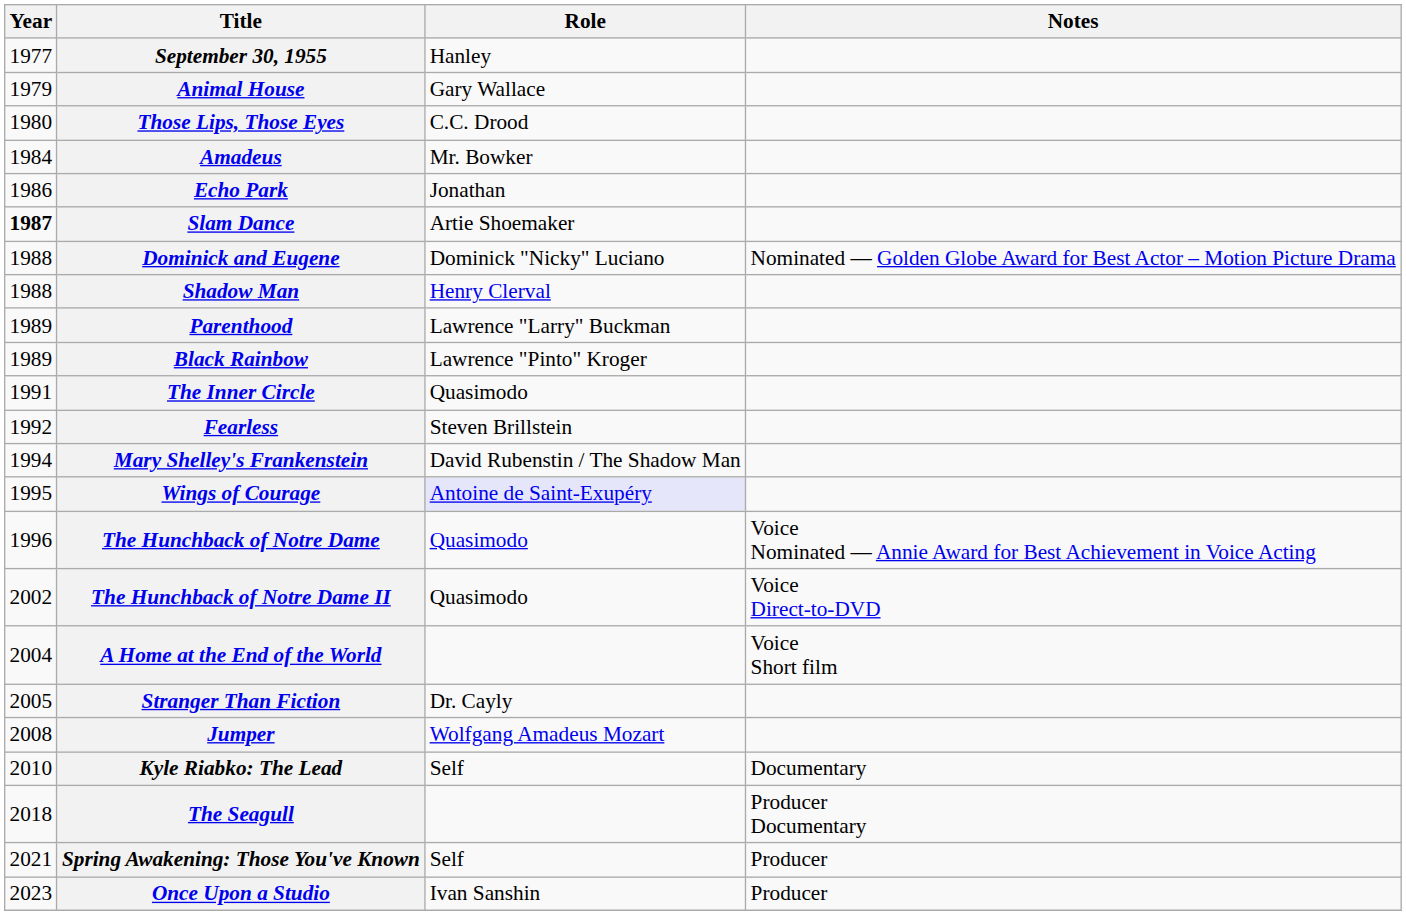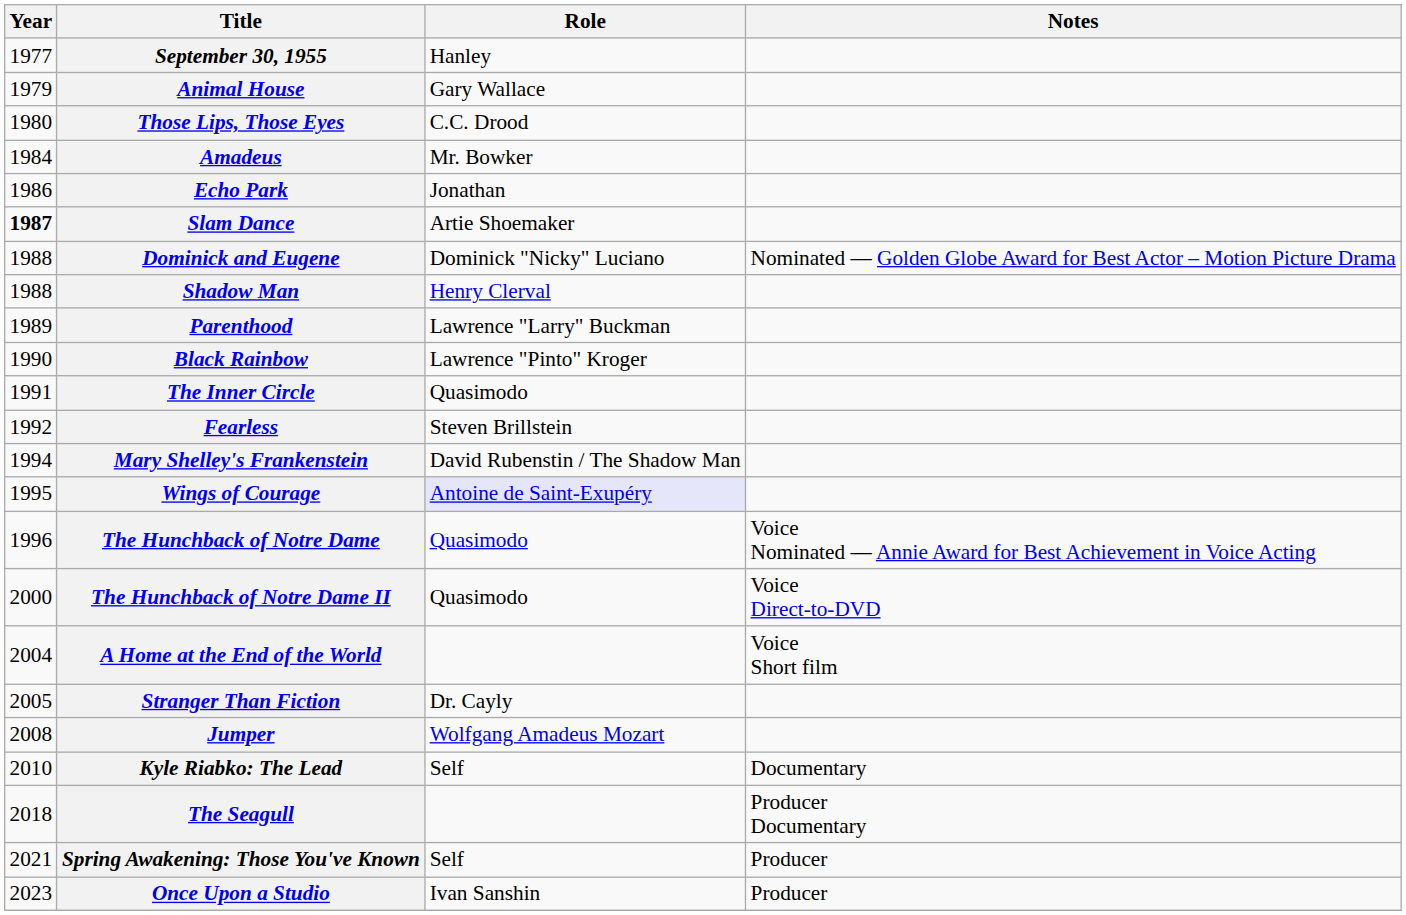 <table class="wikitable sortable plainrowheaders">
 <tr>
 <th scope="col">Year</th>
 <th scope="col">Title</th>
 <th scope="col">Role</th>
 <th scope="col" class="unsortable">Notes</th>
 </tr>
 <tr>
 <td style="text-align:center;">1977</td>
 <th scope="row"><em>September 30, 1955</em></th>
 <td>Hanley</td>
 <td></td>
 </tr>
 <tr>
 <td style="text-align:center;">1979</td>
 <th scope="row"><em><a href='#'>Animal House</a></em></th>
 <td>Gary Wallace</td>
 <td></td>
 </tr>
 <tr>
 <td style="text-align:center;">1980</td>
 <th scope="row"><em><a href='#'>Those Lips, Those Eyes</a></em></th>
 <td>C.C. Drood</td>
 <td></td>
 </tr>
 <tr>
 <td style="text-align:center;">1984</td>
 <th scope="row"><em><a href='#'>Amadeus</a></em></th>
 <td>Mr. Bowker</td>
 <td></td>
 </tr>
 <tr>
 <td style="text-align:center;">1986</td>
 <th scope="row"><em><a href='#'>Echo Park</a></em></th>
 <td>Jonathan</td>
 <td></td>
 </tr>
 <tr>
 <td style="text-align:center;"><strong>1987</strong></td>
 <th scope="row"><em><a href='#'>Slam Dance</a></em></th>
 <td>Artie Shoemaker</td>
 <td></td>
 </tr>
 <tr>
 <td style="text-align:center;">1988</td>
 <th scope="row"><em><a href='#'>Dominick and Eugene</a></em></th>
 <td>Dominick "Nicky" Luciano</td>
 <td>Nominated — <a href='#'>Golden Globe Award for Best Actor – Motion Picture Drama</a></td>
 </tr>
 <tr>
 <td style="text-align:center;">1988</td>
 <th scope="row"><em><a href='#'>Shadow Man</a></em></th>
 <td><a href='#'>Henry Clerval</a></td>
 <td></td>
 </tr>
 <tr>
 <td style="text-align:center;">1989</td>
 <th scope="row"><em><a href='#'>Parenthood</a></em></th>
 <td>Lawrence "Larry" Buckman</td>
 <td></td>
 </tr>
 <tr>
-<td style="text-align:center;">1989</td>
+<td style="text-align:center;">1990</td>
 <th scope="row"><em><a href='#'>Black Rainbow</a></em></th>
 <td>Lawrence "Pinto" Kroger</td>
 <td></td>
 </tr>
 <tr>
 <td style="text-align:center;">1991</td>
 <th scope="row"><em><a href='#'>The Inner Circle</a></em></th>
 <td>Quasimodo</td>
 <td></td>
 </tr>
 <tr>
 <td style="text-align:center;">1992</td>
 <th scope="row"><em><a href='#'>Fearless</a></em></th>
 <td>Steven Brillstein</td>
 <td></td>
 </tr>
 <tr>
 <td style="text-align:center;">1994</td>
 <th scope="row"><em><a href='#'>Mary Shelley's Frankenstein</a></em></th>
 <td>David Rubenstin / The Shadow Man</td>
 <td></td>
 </tr>
 <tr>
 <td style="text-align:center;">1995</td>
 <th scope="row"><em><a href='#'>Wings of Courage</a></em></th>
 <td style="background: lavender;"><a href='#'>Antoine de Saint-Exupéry</a></td>
 <td></td>
 </tr>
 <tr>
 <td style="text-align:center;">1996</td>
 <th scope="row"><em><a href='#'>The Hunchback of Notre Dame</a></em></th>
 <td><a href='#'>Quasimodo</a></td>
 <td>Voice<br>Nominated — <a href='#'>Annie Award for Best Achievement in Voice Acting</a></td>
 </tr>
 <tr>
-<td style="text-align:center;">2002</td>
+<td style="text-align:center;">2000</td>
 <th scope="row"><em><a href='#'>The Hunchback of Notre Dame II</a></em></th>
 <td>Quasimodo</td>
 <td>Voice<br><a href='#'>Direct-to-DVD</a></td>
 </tr>
 <tr>
 <td style="text-align:center;">2004</td>
 <th scope="row"><em><a href='#'>A Home at the End of the World</a></em></th>
 <td></td>
 <td>Voice<br>Short film</td>
 </tr>
 <tr>
 <td style="text-align:center;">2005</td>
 <th scope="row"><em><a href='#'>Stranger Than Fiction</a></em></th>
 <td>Dr. Cayly</td>
 <td></td>
 </tr>
 <tr>
 <td style="text-align:center;">2008</td>
 <th scope="row"><em><a href='#'>Jumper</a></em></th>
 <td><a href='#'>Wolfgang Amadeus Mozart</a></td>
 <td></td>
 </tr>
 <tr>
 <td style="text-align:center;">2010</td>
 <th scope="row"><em>Kyle Riabko: The Lead</em></th>
 <td>Self</td>
 <td>Documentary</td>
 </tr>
 <tr>
 <td style="text-align:center;">2018</td>
 <th scope="row"><em><a href='#'>The Seagull</a></em></th>
 <td></td>
 <td>Producer<br>Documentary</td>
 </tr>
 <tr>
 <td style="text-align:center;">2021</td>
 <th scope="row"><em>Spring Awakening: Those You've Known</em></th>
 <td>Self</td>
 <td>Producer</td>
 </tr>
 <tr>
 <td style="text-align:center;">2023</td>
 <th scope="row"><em><a href='#'>Once Upon a Studio</a></em></th>
 <td>Ivan Sanshin</td>
 <td>Producer</td>
 </tr>
 <tr>
 </tr>
 </table>
